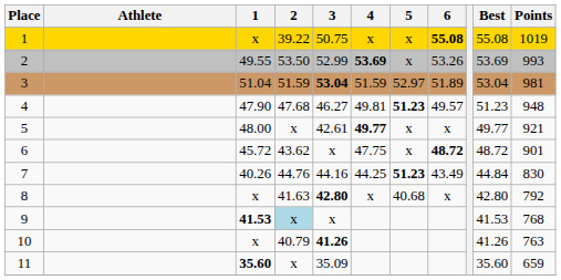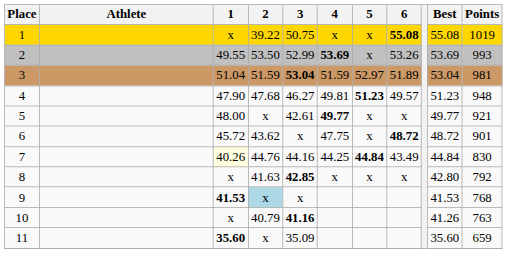 <table class="wikitable" style="text-align:center">
 <tr>
 <th>Place</th>
 <th width=210>Athlete</th>
 <th>1</th>
 <th>2</th>
 <th>3</th>
 <th>4</th>
 <th>5</th>
 <th>6</th>
 <th rowspan=20></th>
 <th>Best</th>
 <th>Points</th>
 </tr>
 <tr bgcolor=gold>
 <td>1</td>
 <td align=left></td>
 <td>x</td>
 <td>39.22</td>
 <td>50.75</td>
 <td>x</td>
 <td>x</td>
 <td><strong>55.08</strong></td>
 <td>55.08</td>
 <td>1019</td>
 </tr>
 <tr bgcolor=silver>
 <td>2</td>
 <td align=left></td>
 <td>49.55</td>
 <td>53.50</td>
 <td>52.99</td>
 <td><strong>53.69</strong></td>
 <td>x</td>
 <td>53.26</td>
 <td>53.69</td>
 <td>993</td>
 </tr>
 <tr bgcolor=cc9966>
 <td>3</td>
 <td align=left></td>
 <td>51.04</td>
 <td>51.59</td>
 <td><strong>53.04</strong></td>
 <td>51.59</td>
 <td>52.97</td>
 <td>51.89</td>
 <td>53.04</td>
 <td>981</td>
 </tr>
 <tr>
 <td>4</td>
 <td align=left></td>
 <td>47.90</td>
 <td>47.68</td>
 <td>46.27</td>
 <td>49.81</td>
 <td><strong>51.23</strong></td>
 <td>49.57</td>
 <td>51.23</td>
 <td>948</td>
 </tr>
 <tr>
 <td>5</td>
 <td align=left></td>
 <td>48.00</td>
 <td>x</td>
 <td>42.61</td>
 <td><strong>49.77</strong></td>
 <td>x</td>
 <td>x</td>
 <td>49.77</td>
 <td>921</td>
 </tr>
 <tr>
 <td>6</td>
 <td align=left></td>
 <td>45.72</td>
 <td>43.62</td>
 <td>x</td>
 <td>47.75</td>
 <td>x</td>
 <td><strong>48.72</strong></td>
 <td>48.72</td>
 <td>901</td>
 </tr>
 <tr>
 <td>7</td>
 <td align=left></td>
-<td>40.26</td>
+<td style="background: lightyellow;">40.26</td>
 <td>44.76</td>
 <td>44.16</td>
 <td>44.25</td>
-<td><strong>51.23</strong></td>
+<td><strong>44.84</strong></td>
 <td>43.49</td>
 <td>44.84</td>
 <td>830</td>
 </tr>
 <tr>
 <td>8</td>
 <td align=left></td>
 <td>x</td>
 <td>41.63</td>
-<td><strong>42.80</strong></td>
+<td><strong>42.85</strong></td>
 <td>x</td>
-<td>40.68</td>
+<td>x</td>
 <td>x</td>
 <td>42.80</td>
 <td>792</td>
 </tr>
 <tr>
 <td>9</td>
 <td align=left></td>
 <td><strong>41.53</strong></td>
 <td style="background: lightblue;">x</td>
 <td>x</td>
 <td></td>
 <td></td>
 <td></td>
 <td>41.53</td>
 <td>768</td>
 </tr>
 <tr>
 <td>10</td>
 <td align=left></td>
 <td>x</td>
 <td>40.79</td>
-<td><strong>41.26</strong></td>
+<td><strong>41.16</strong></td>
 <td></td>
 <td></td>
 <td></td>
 <td>41.26</td>
 <td>763</td>
 </tr>
 <tr>
 <td>11</td>
 <td align=left></td>
 <td><strong>35.60</strong></td>
 <td>x</td>
 <td>35.09</td>
 <td></td>
 <td></td>
 <td></td>
 <td>35.60</td>
 <td>659</td>
 </tr>
 <tr>
 </tr>
 </table>
